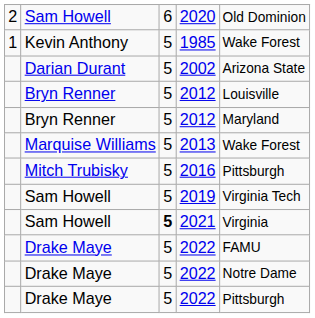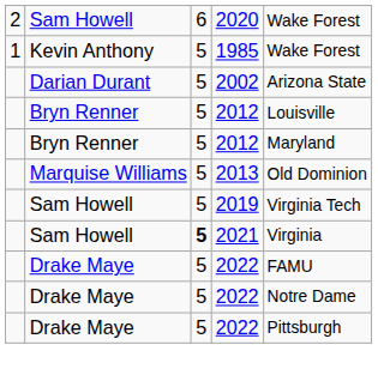 <table class="wikitable">
 <tr>
 </tr>
 <tr>
 <td>2</td>
 <td><a href='#'>Sam Howell</a></td>
 <td>6</td>
 <td><a href='#'>2020</a></td>
-<td style="font-size:85%;">Old Dominion</td>
+<td style="font-size:85%;">Wake Forest</td>
 </tr>
 <tr>
 <td>1</td>
 <td>Kevin Anthony</td>
 <td>5</td>
 <td><a href='#'>1985</a></td>
 <td style="font-size:85%;">Wake Forest</td>
 </tr>
 <tr>
 <td></td>
 <td><a href='#'>Darian Durant</a></td>
 <td>5</td>
 <td><a href='#'>2002</a></td>
 <td style="font-size:85%;">Arizona State</td>
 </tr>
 <tr>
 <td></td>
 <td><a href='#'>Bryn Renner</a></td>
 <td>5</td>
 <td><a href='#'>2012</a></td>
 <td style="font-size:85%;">Louisville</td>
 </tr>
 <tr>
 <td></td>
 <td>Bryn Renner</td>
 <td>5</td>
 <td><a href='#'>2012</a></td>
 <td style="font-size:85%;">Maryland</td>
 </tr>
 <tr>
 <td></td>
 <td><a href='#'>Marquise Williams</a></td>
 <td>5</td>
 <td><a href='#'>2013</a></td>
-<td style="font-size:85%;">Wake Forest</td>
-</tr>
-<tr>
-<td></td>
-<td><a href='#'>Mitch Trubisky</a></td>
-<td>5</td>
-<td><a href='#'>2016</a></td>
-<td style="font-size:85%;">Pittsburgh</td>
+<td style="font-size:85%;">Old Dominion</td>
 </tr>
 <tr>
 <td></td>
 <td>Sam Howell</td>
 <td>5</td>
 <td><a href='#'>2019</a></td>
 <td style="font-size:85%;">Virginia Tech</td>
 </tr>
 <tr>
 <td></td>
 <td>Sam Howell</td>
 <td><strong>5</strong></td>
 <td><a href='#'>2021</a></td>
 <td style="font-size:85%;">Virginia</td>
 </tr>
 <tr>
 <td></td>
 <td><a href='#'>Drake Maye</a></td>
 <td>5</td>
 <td><a href='#'>2022</a></td>
 <td style="font-size:85%;">FAMU</td>
 </tr>
 <tr>
 <td></td>
 <td>Drake Maye</td>
 <td>5</td>
 <td><a href='#'>2022</a></td>
 <td style="font-size:85%;">Notre Dame</td>
 </tr>
 <tr>
 <td></td>
 <td>Drake Maye</td>
 <td>5</td>
 <td><a href='#'>2022</a></td>
 <td style="font-size:85%;">Pittsburgh</td>
 </tr>
 </table>
